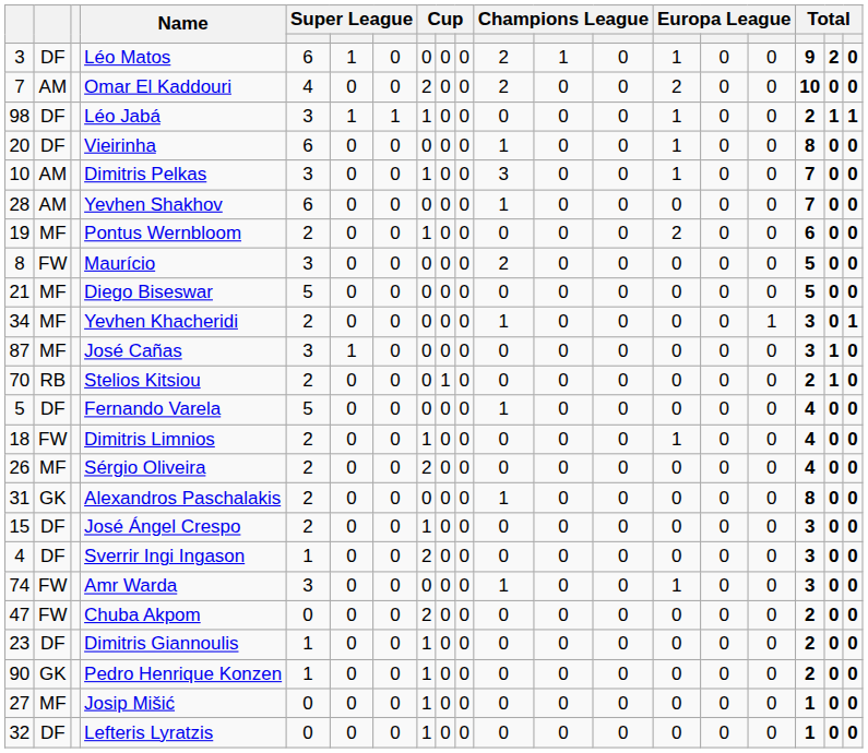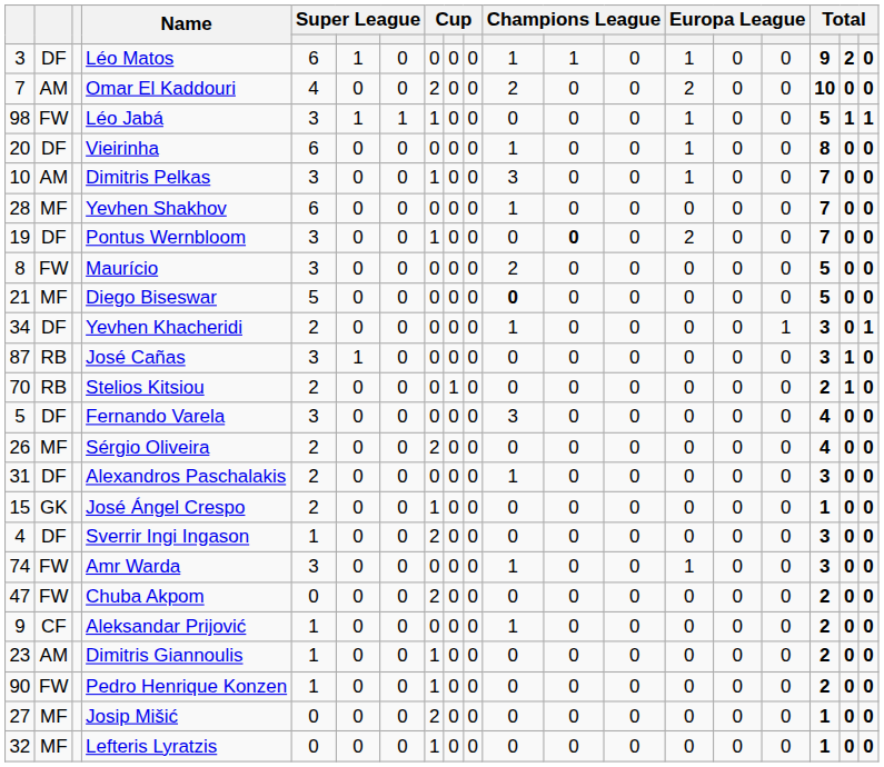 <table class="wikitable sortable" style="text-align:center">
 <tr>
 <th rowspan=2></th>
 <th rowspan=2></th>
 <th rowspan=2></th>
 <th rowspan=2>Name</th>
 <th colspan=3>Super League</th>
 <th colspan=3>Cup</th>
 <th colspan=3>Champions League</th>
 <th colspan=3>Europa League</th>
 <th colspan=3>Total</th>
 </tr>
 <tr>
 <th></th>
 <th></th>
 <th></th>
 <th></th>
 <th></th>
 <th></th>
 <th></th>
 <th></th>
 <th></th>
 <th></th>
 <th></th>
 <th></th>
 <th></th>
 <th></th>
 <th></th>
 </tr>
 <tr>
 <td>3</td>
 <td>DF</td>
 <td></td>
 <td align="left"><a href='#'>Léo Matos</a></td>
 <td>6</td>
 <td>1</td>
 <td>0</td>
 <td>0</td>
 <td>0</td>
 <td>0</td>
-<td>2</td>
+<td>1</td>
 <td>1</td>
 <td>0</td>
 <td>1</td>
 <td>0</td>
 <td>0</td>
 <td><strong>9</strong></td>
 <td><strong>2</strong></td>
 <td><strong>0</strong></td>
 </tr>
 <tr>
 <td>7</td>
 <td>AM</td>
 <td></td>
 <td align="left"><a href='#'>Omar El Kaddouri</a></td>
 <td>4</td>
 <td>0</td>
 <td>0</td>
 <td>2</td>
 <td>0</td>
 <td>0</td>
 <td>2</td>
 <td>0</td>
 <td>0</td>
 <td>2</td>
 <td>0</td>
 <td>0</td>
 <td><strong>10</strong></td>
 <td><strong>0</strong></td>
 <td><strong>0</strong></td>
 </tr>
 <tr>
 <td>98</td>
-<td>DF</td>
+<td>FW</td>
 <td></td>
 <td align="left"><a href='#'>Léo Jabá</a></td>
 <td>3</td>
 <td>1</td>
 <td>1</td>
 <td>1</td>
 <td>0</td>
 <td>0</td>
 <td>0</td>
 <td>0</td>
 <td>0</td>
 <td>1</td>
 <td>0</td>
 <td>0</td>
-<td><strong>2</strong></td>
+<td><strong>5</strong></td>
 <td><strong>1</strong></td>
 <td><strong>1</strong></td>
 </tr>
 <tr>
 <td>20</td>
 <td>DF</td>
 <td></td>
 <td align="left"><a href='#'>Vieirinha</a></td>
 <td>6</td>
 <td>0</td>
 <td>0</td>
 <td>0</td>
 <td>0</td>
 <td>0</td>
 <td>1</td>
 <td>0</td>
 <td>0</td>
 <td>1</td>
 <td>0</td>
 <td>0</td>
 <td><strong>8</strong></td>
 <td><strong>0</strong></td>
 <td><strong>0</strong></td>
 </tr>
 <tr>
 <td>10</td>
 <td>AM</td>
 <td></td>
 <td align="left"><a href='#'>Dimitris Pelkas</a></td>
 <td>3</td>
 <td>0</td>
 <td>0</td>
 <td>1</td>
 <td>0</td>
 <td>0</td>
 <td>3</td>
 <td>0</td>
 <td>0</td>
 <td>1</td>
 <td>0</td>
 <td>0</td>
 <td><strong>7</strong></td>
 <td><strong>0</strong></td>
 <td><strong>0</strong></td>
 </tr>
 <tr>
 <td>28</td>
-<td>AM</td>
+<td>MF</td>
 <td></td>
 <td align="left"><a href='#'>Yevhen Shakhov</a></td>
 <td>6</td>
 <td>0</td>
 <td>0</td>
 <td>0</td>
 <td>0</td>
 <td>0</td>
 <td>1</td>
 <td>0</td>
 <td>0</td>
 <td>0</td>
 <td>0</td>
 <td>0</td>
 <td><strong>7</strong></td>
 <td><strong>0</strong></td>
 <td><strong>0</strong></td>
 </tr>
 <tr>
 <td>19</td>
-<td>MF</td>
+<td>DF</td>
 <td></td>
 <td align="left"><a href='#'>Pontus Wernbloom</a></td>
-<td>2</td>
+<td>3</td>
 <td>0</td>
 <td>0</td>
 <td>1</td>
 <td>0</td>
 <td>0</td>
 <td>0</td>
-<td>0</td>
+<td><strong>0</strong></td>
 <td>0</td>
 <td>2</td>
 <td>0</td>
 <td>0</td>
-<td><strong>6</strong></td>
+<td><strong>7</strong></td>
 <td><strong>0</strong></td>
 <td><strong>0</strong></td>
 </tr>
 <tr>
 <td>8</td>
 <td>FW</td>
 <td></td>
 <td align="left"><a href='#'>Maurício</a></td>
 <td>3</td>
 <td>0</td>
 <td>0</td>
 <td>0</td>
 <td>0</td>
 <td>0</td>
 <td>2</td>
 <td>0</td>
 <td>0</td>
 <td>0</td>
 <td>0</td>
 <td>0</td>
 <td><strong>5</strong></td>
 <td><strong>0</strong></td>
 <td><strong>0</strong></td>
 </tr>
 <tr>
 <td>21</td>
 <td>MF</td>
 <td></td>
 <td align="left"><a href='#'>Diego Biseswar</a></td>
 <td>5</td>
 <td>0</td>
 <td>0</td>
 <td>0</td>
 <td>0</td>
 <td>0</td>
-<td>0</td>
+<td><strong>0</strong></td>
 <td>0</td>
 <td>0</td>
 <td>0</td>
 <td>0</td>
 <td>0</td>
 <td><strong>5</strong></td>
 <td><strong>0</strong></td>
 <td><strong>0</strong></td>
 </tr>
 <tr>
 <td>34</td>
-<td>MF</td>
+<td>DF</td>
 <td></td>
 <td align="left"><a href='#'>Yevhen Khacheridi</a></td>
 <td>2</td>
 <td>0</td>
 <td>0</td>
 <td>0</td>
 <td>0</td>
 <td>0</td>
 <td>1</td>
 <td>0</td>
 <td>0</td>
 <td>0</td>
 <td>0</td>
 <td>1</td>
 <td><strong>3</strong></td>
 <td><strong>0</strong></td>
 <td><strong>1</strong></td>
 </tr>
 <tr>
 <td>87</td>
-<td>MF</td>
+<td>RB</td>
 <td></td>
 <td align="left"><a href='#'>José Cañas</a></td>
 <td>3</td>
 <td>1</td>
 <td>0</td>
 <td>0</td>
 <td>0</td>
 <td>0</td>
 <td>0</td>
 <td>0</td>
 <td>0</td>
 <td>0</td>
 <td>0</td>
 <td>0</td>
 <td><strong>3</strong></td>
 <td><strong>1</strong></td>
 <td><strong>0</strong></td>
 </tr>
 <tr>
 <td>70</td>
 <td>RB</td>
 <td></td>
 <td align="left"><a href='#'>Stelios Kitsiou</a></td>
 <td>2</td>
 <td>0</td>
 <td>0</td>
 <td>0</td>
 <td>1</td>
 <td>0</td>
 <td>0</td>
 <td>0</td>
 <td>0</td>
 <td>0</td>
 <td>0</td>
 <td>0</td>
 <td><strong>2</strong></td>
 <td><strong>1</strong></td>
 <td><strong>0</strong></td>
 </tr>
 <tr>
 <td>5</td>
 <td>DF</td>
 <td></td>
 <td align="left"><a href='#'>Fernando Varela</a></td>
-<td>5</td>
+<td>3</td>
 <td>0</td>
 <td>0</td>
 <td>0</td>
 <td>0</td>
 <td>0</td>
-<td>1</td>
+<td>3</td>
 <td>0</td>
 <td>0</td>
 <td>0</td>
-<td>0</td>
-<td>0</td>
-<td><strong>4</strong></td>
-<td><strong>0</strong></td>
-<td><strong>0</strong></td>
-</tr>
-<tr>
-<td>18</td>
-<td>FW</td>
-<td></td>
-<td align="left"><a href='#'>Dimitris Limnios</a></td>
-<td>2</td>
-<td>0</td>
-<td>0</td>
-<td>1</td>
-<td>0</td>
-<td>0</td>
-<td>0</td>
-<td>0</td>
-<td>0</td>
-<td>1</td>
 <td>0</td>
 <td>0</td>
 <td><strong>4</strong></td>
 <td><strong>0</strong></td>
 <td><strong>0</strong></td>
 </tr>
 <tr>
 <td>26</td>
 <td>MF</td>
 <td></td>
 <td align="left"><a href='#'>Sérgio Oliveira</a></td>
 <td>2</td>
 <td>0</td>
 <td>0</td>
 <td>2</td>
 <td>0</td>
 <td>0</td>
 <td>0</td>
 <td>0</td>
 <td>0</td>
 <td>0</td>
 <td>0</td>
 <td>0</td>
 <td><strong>4</strong></td>
 <td><strong>0</strong></td>
 <td><strong>0</strong></td>
 </tr>
 <tr>
 <td>31</td>
-<td>GK</td>
+<td>DF</td>
 <td></td>
 <td align="left"><a href='#'>Alexandros Paschalakis</a></td>
 <td>2</td>
 <td>0</td>
 <td>0</td>
 <td>0</td>
 <td>0</td>
 <td>0</td>
 <td>1</td>
 <td>0</td>
 <td>0</td>
 <td>0</td>
 <td>0</td>
 <td>0</td>
-<td><strong>8</strong></td>
+<td><strong>3</strong></td>
 <td><strong>0</strong></td>
 <td><strong>0</strong></td>
 </tr>
 <tr>
 <td>15</td>
-<td>DF</td>
+<td>GK</td>
 <td></td>
 <td align="left"><a href='#'>José Ángel Crespo</a></td>
 <td>2</td>
 <td>0</td>
 <td>0</td>
 <td>1</td>
 <td>0</td>
 <td>0</td>
 <td>0</td>
 <td>0</td>
 <td>0</td>
 <td>0</td>
 <td>0</td>
 <td>0</td>
-<td><strong>3</strong></td>
+<td><strong>1</strong></td>
 <td><strong>0</strong></td>
 <td><strong>0</strong></td>
 </tr>
 <tr>
 <td>4</td>
 <td>DF</td>
 <td></td>
 <td align="left"><a href='#'>Sverrir Ingi Ingason</a></td>
 <td>1</td>
 <td>0</td>
 <td>0</td>
 <td>2</td>
 <td>0</td>
 <td>0</td>
 <td>0</td>
 <td>0</td>
 <td>0</td>
 <td>0</td>
 <td>0</td>
 <td>0</td>
 <td><strong>3</strong></td>
 <td><strong>0</strong></td>
 <td><strong>0</strong></td>
 </tr>
 <tr>
 <td>74</td>
 <td>FW</td>
 <td></td>
 <td align="left"><a href='#'>Amr Warda</a></td>
 <td>3</td>
 <td>0</td>
 <td>0</td>
 <td>0</td>
 <td>0</td>
 <td>0</td>
 <td>1</td>
 <td>0</td>
 <td>0</td>
 <td>1</td>
 <td>0</td>
 <td>0</td>
 <td><strong>3</strong></td>
 <td><strong>0</strong></td>
 <td><strong>0</strong></td>
 </tr>
 <tr>
 <td>47</td>
 <td>FW</td>
 <td></td>
 <td align="left"><a href='#'>Chuba Akpom</a></td>
 <td>0</td>
 <td>0</td>
 <td>0</td>
 <td>2</td>
 <td>0</td>
 <td>0</td>
 <td>0</td>
 <td>0</td>
 <td>0</td>
 <td>0</td>
 <td>0</td>
 <td>0</td>
 <td><strong>2</strong></td>
 <td><strong>0</strong></td>
 <td><strong>0</strong></td>
 </tr>
 <tr>
+<td>9</td>
+<td>CF</td>
+<td></td>
+<td align="left"><a href='#'>Aleksandar Prijović</a></td>
+<td>1</td>
+<td>0</td>
+<td>0</td>
+<td>0</td>
+<td>0</td>
+<td>0</td>
+<td>1</td>
+<td>0</td>
+<td>0</td>
+<td>0</td>
+<td>0</td>
+<td>0</td>
+<td><strong>2</strong></td>
+<td><strong>0</strong></td>
+<td><strong>0</strong></td>
+</tr>
+<tr>
 <td>23</td>
-<td>DF</td>
+<td>AM</td>
 <td></td>
 <td align="left"><a href='#'>Dimitris Giannoulis</a></td>
 <td>1</td>
 <td>0</td>
 <td>0</td>
 <td>1</td>
 <td>0</td>
 <td>0</td>
 <td>0</td>
 <td>0</td>
 <td>0</td>
 <td>0</td>
 <td>0</td>
 <td>0</td>
 <td><strong>2</strong></td>
 <td><strong>0</strong></td>
 <td><strong>0</strong></td>
 </tr>
 <tr>
 <td>90</td>
-<td>GK</td>
+<td>FW</td>
 <td></td>
 <td align="left"><a href='#'>Pedro Henrique Konzen</a></td>
 <td>1</td>
 <td>0</td>
 <td>0</td>
 <td>1</td>
 <td>0</td>
 <td>0</td>
 <td>0</td>
 <td>0</td>
 <td>0</td>
 <td>0</td>
 <td>0</td>
 <td>0</td>
 <td><strong>2</strong></td>
 <td><strong>0</strong></td>
 <td><strong>0</strong></td>
 </tr>
 <tr>
 <td>27</td>
 <td>MF</td>
 <td></td>
 <td align="left"><a href='#'>Josip Mišić</a></td>
 <td>0</td>
 <td>0</td>
 <td>0</td>
-<td>1</td>
+<td>2</td>
 <td>0</td>
 <td>0</td>
 <td>0</td>
 <td>0</td>
 <td>0</td>
 <td>0</td>
 <td>0</td>
 <td>0</td>
 <td><strong>1</strong></td>
 <td><strong>0</strong></td>
 <td><strong>0</strong></td>
 </tr>
 <tr>
 <td>32</td>
-<td>DF</td>
+<td>MF</td>
 <td></td>
 <td align="left"><a href='#'>Lefteris Lyratzis</a></td>
 <td>0</td>
 <td>0</td>
 <td>0</td>
 <td>1</td>
 <td>0</td>
 <td>0</td>
 <td>0</td>
 <td>0</td>
 <td>0</td>
 <td>0</td>
 <td>0</td>
 <td>0</td>
 <td><strong>1</strong></td>
 <td><strong>0</strong></td>
 <td><strong>0</strong></td>
 </tr>
 </table>
